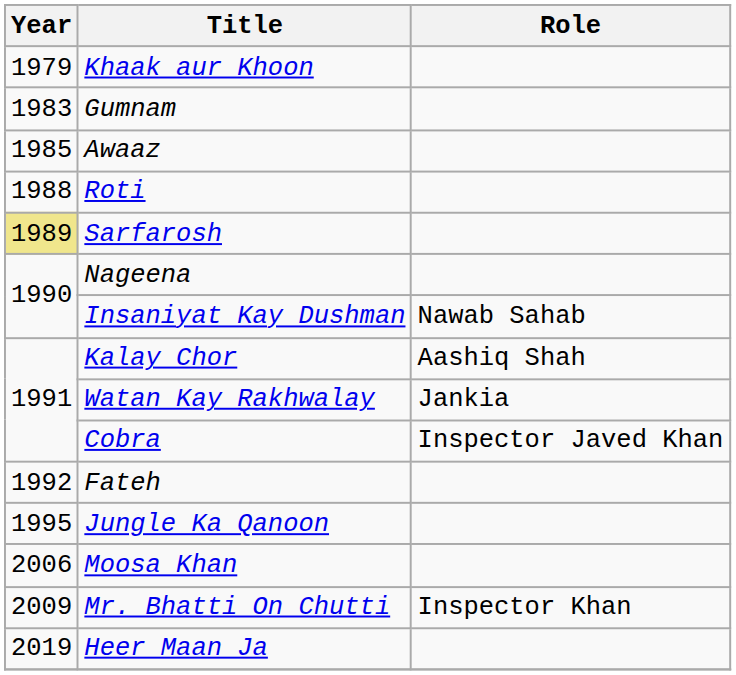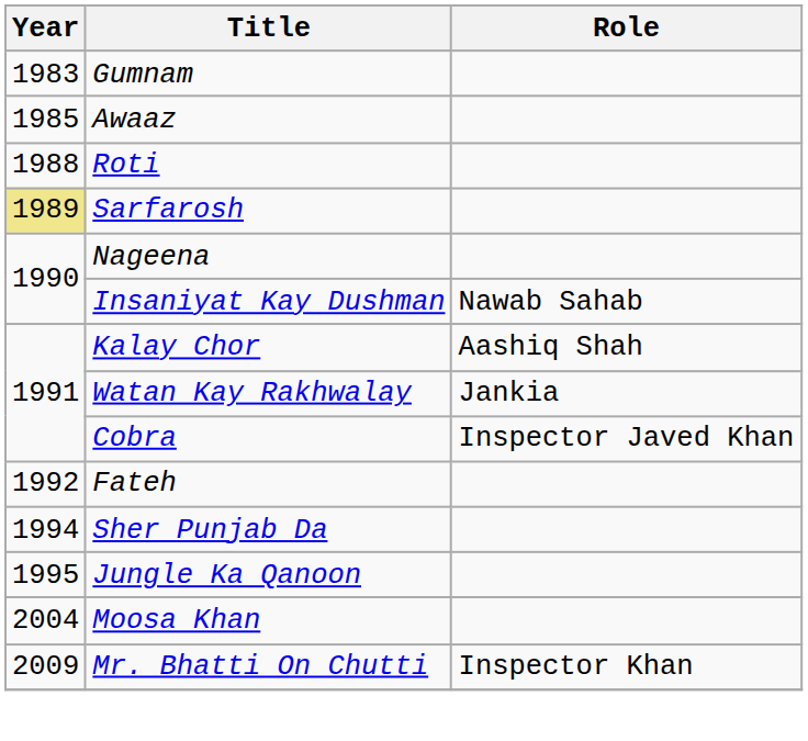 <table class="wikitable table">
 <tr>
 <th>Year</th>
 <th>Title</th>
 <th>Role</th>
-</tr>
-<tr>
-<td>1979</td>
-<td><a href='#'><em>Khaak aur Khoon</em></a></td>
-<td></td>
 </tr>
 <tr>
 <td>1983</td>
 <td><em>Gumnam</em></td>
 <td></td>
 </tr>
 <tr>
 <td>1985</td>
 <td><em>Awaaz</em></td>
 <td></td>
 </tr>
 <tr>
 <td>1988</td>
 <td><a href='#'><em>Roti</em></a></td>
 <td></td>
 </tr>
 <tr>
 <td style="background: khaki;">1989</td>
 <td><a href='#'><em>Sarfarosh</em></a></td>
 <td></td>
 </tr>
 <tr>
 <td rowspan="2">1990</td>
 <td><em>Nageena</em></td>
 <td></td>
 </tr>
 <tr>
 <td><em><a href='#'>Insaniyat Kay Dushman</a></em></td>
 <td>Nawab Sahab</td>
 </tr>
 <tr>
 <td rowspan="3">1991</td>
 <td><em><a href='#'>Kalay Chor</a></em></td>
 <td>Aashiq Shah</td>
 </tr>
 <tr>
 <td><em><a href='#'>Watan Kay Rakhwalay</a></em></td>
 <td>Jankia</td>
 </tr>
 <tr>
 <td><a href='#'><em>Cobra</em></a></td>
 <td>Inspector Javed Khan</td>
 </tr>
 <tr>
 <td>1992</td>
 <td><em>Fateh</em></td>
 <td></td>
 </tr>
 <tr>
+<td>1994</td>
+<td><em><a href='#'>Sher Punjab Da</a></em></td>
+<td></td>
+</tr>
+<tr>
 <td>1995</td>
 <td><em><a href='#'>Jungle Ka Qanoon</a></em></td>
 <td></td>
 </tr>
 <tr>
-<td>2006</td>
+<td>2004</td>
 <td><em><a href='#'>Moosa Khan</a></em></td>
 <td></td>
 </tr>
 <tr>
 <td>2009</td>
 <td><em><a href='#'>Mr. Bhatti On Chutti</a></em></td>
 <td>Inspector Khan</td>
 </tr>
 <tr>
-<td>2019</td>
-<td><em><a href='#'>Heer Maan Ja</a></em></td>
-<td></td>
-</tr>
-<tr>
 </tr>
 </table>
